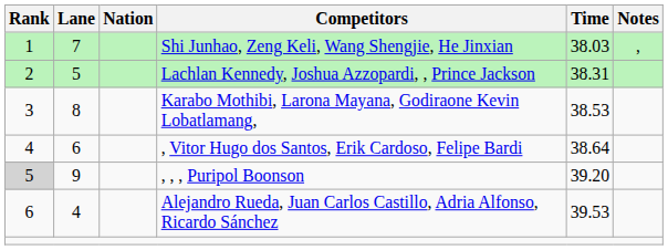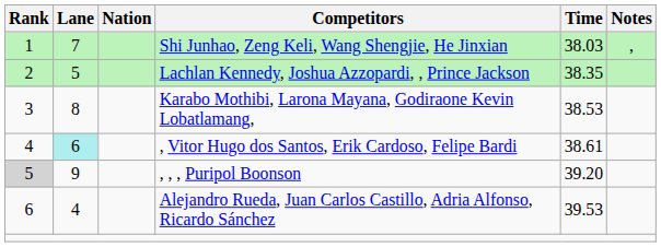 <table class="wikitable sortable" style="text-align:center">
 <tr>
 <th>Rank</th>
 <th>Lane</th>
 <th>Nation</th>
 <th>Competitors</th>
 <th>Time</th>
 <th>Notes</th>
 </tr>
 <tr bgcolor="#bbf3bb">
 <td>1</td>
 <td>7</td>
 <td align="left"></td>
 <td align="left"><a href='#'>Shi Junhao</a>, <a href='#'>Zeng Keli</a>, <a href='#'>Wang Shengjie</a>, <a href='#'>He Jinxian</a></td>
 <td>38.03</td>
 <td>, </td>
 </tr>
 <tr bgcolor="#bbf3bb">
 <td>2</td>
 <td>5</td>
 <td align="left"></td>
 <td align="left"><a href='#'>Lachlan Kennedy</a>, <a href='#'>Joshua Azzopardi</a>, , <a href='#'>Prince Jackson</a></td>
-<td>38.31</td>
+<td>38.35</td>
 <td></td>
 </tr>
 <tr>
 <td>3</td>
 <td>8</td>
 <td align="left"></td>
 <td align="left"><a href='#'>Karabo Mothibi</a>, <a href='#'>Larona Mayana</a>, <a href='#'>Godiraone Kevin Lobatlamang</a>, </td>
 <td>38.53</td>
 <td></td>
 </tr>
 <tr>
 <td>4</td>
-<td>6</td>
+<td style="background: paleturquoise;">6</td>
 <td align="left"></td>
 <td align="left">, <a href='#'>Vitor Hugo dos Santos</a>, <a href='#'>Erik Cardoso</a>, <a href='#'>Felipe Bardi</a></td>
-<td>38.64</td>
+<td>38.61</td>
 <td></td>
 </tr>
 <tr>
 <td style="background: lightgrey;">5</td>
 <td>9</td>
 <td align="left"></td>
 <td align="left">, , , <a href='#'>Puripol Boonson</a></td>
 <td>39.20</td>
 <td></td>
 </tr>
 <tr>
 <td>6</td>
 <td>4</td>
 <td align="left"></td>
 <td align="left"><a href='#'>Alejandro Rueda</a>, <a href='#'>Juan Carlos Castillo</a>, <a href='#'>Adria Alfonso</a>, <a href='#'>Ricardo Sánchez</a></td>
 <td>39.53</td>
 <td></td>
 </tr>
 <tr class="sortbottom">
 <td colspan="6"></td>
 </tr>
 </table>
